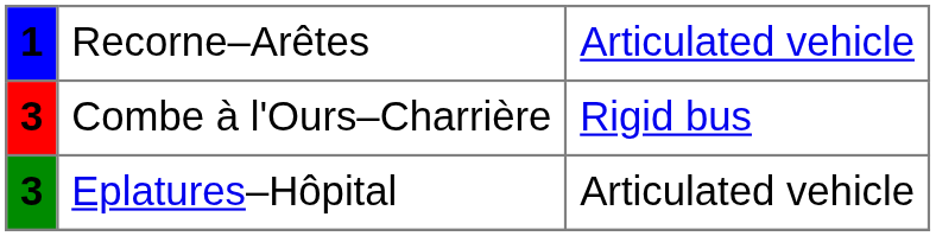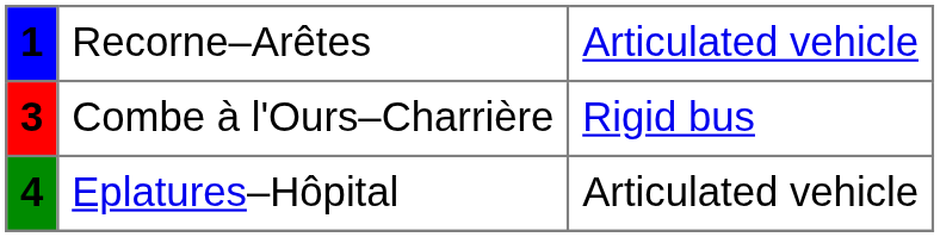 <table border="1" cellspacing="0" cellpadding="5" style="border-collapse:collapse;">
 <tr>
 <td bgcolor=blue valign="middle" align="center"><span><strong>1</strong></span></td>
 <td>Recorne–Arêtes</td>
 <td><a href='#'>Articulated vehicle</a></td>
 </tr>
 <tr>
 <td bgcolor=#FF0000 valign="middle" align="center"><span><strong>3</strong></span></td>
 <td>Combe à l'Ours–Charrière</td>
 <td><a href='#'>Rigid bus</a></td>
 </tr>
 <tr>
-<td bgcolor=#008B00 valign="middle" align="center"><span><strong>3</strong></span></td>
+<td bgcolor=#008B00 valign="middle" align="center"><span><strong>4</strong></span></td>
 <td><a href='#'>Eplatures</a>–Hôpital</td>
 <td>Articulated vehicle</td>
 </tr>
 <tr>
 </tr>
 </table>
